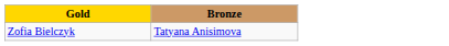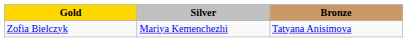 <table class="wikitable" style="text-align:left">
 <tr align="center">
 <td width=200 bgcolor=gold><strong>Gold</strong></td>
+<td width=200 bgcolor=silver><strong>Silver</strong></td>
 <td width=200 bgcolor=CC9966><strong>Bronze</strong></td>
 </tr>
 <tr>
 <td><a href='#'>Zofia Bielczyk</a><br><em></em></td>
+<td><a href='#'>Mariya Kemenchezhi</a><br><em></em></td>
 <td><a href='#'>Tatyana Anisimova</a><br><em></em></td>
 </tr>
 </table>
